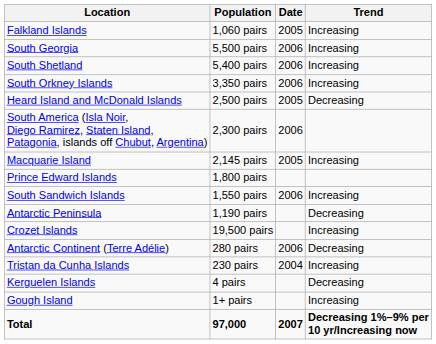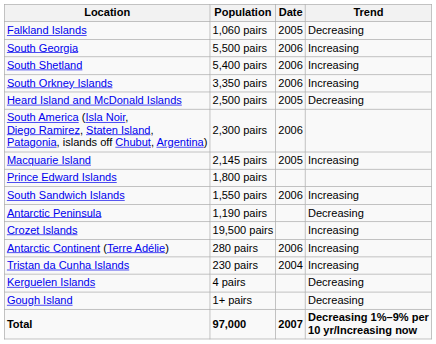 <table class="wikitable">
 <tr>
 <th>Location</th>
 <th>Population</th>
 <th>Date</th>
 <th>Trend</th>
 </tr>
 <tr>
 <td><a href='#'>Falkland Islands</a></td>
 <td>1,060 pairs</td>
 <td>2005</td>
-<td>Increasing</td>
+<td>Decreasing</td>
 </tr>
 <tr>
 <td><a href='#'>South Georgia</a></td>
 <td>5,500 pairs</td>
 <td>2006</td>
 <td>Increasing</td>
 </tr>
 <tr>
 <td><a href='#'>South Shetland</a></td>
 <td>5,400 pairs</td>
 <td>2006</td>
 <td>Increasing</td>
 </tr>
 <tr>
 <td><a href='#'>South Orkney Islands</a></td>
 <td>3,350 pairs</td>
 <td>2006</td>
 <td>Increasing</td>
 </tr>
 <tr>
 <td><a href='#'>Heard Island and McDonald Islands</a></td>
 <td>2,500 pairs</td>
 <td>2005</td>
 <td>Decreasing</td>
 </tr>
 <tr>
 <td><a href='#'>South America</a> (<a href='#'>Isla Noir</a>,<br> <a href='#'>Diego Ramirez</a>, <a href='#'>Staten Island</a>,<br> <a href='#'>Patagonia</a>, islands off <a href='#'>Chubut</a>, <a href='#'>Argentina</a>)</td>
 <td>2,300 pairs</td>
 <td>2006</td>
 <td></td>
 </tr>
 <tr>
 <td><a href='#'>Macquarie Island</a></td>
 <td>2,145 pairs</td>
 <td>2005</td>
 <td>Increasing</td>
 </tr>
 <tr>
 <td><a href='#'>Prince Edward Islands</a></td>
 <td>1,800 pairs</td>
 <td></td>
 <td></td>
 </tr>
 <tr>
 <td><a href='#'>South Sandwich Islands</a></td>
 <td>1,550 pairs</td>
 <td>2006</td>
 <td>Increasing</td>
 </tr>
 <tr>
 <td><a href='#'>Antarctic Peninsula</a></td>
 <td>1,190 pairs</td>
 <td></td>
 <td>Decreasing</td>
 </tr>
 <tr>
 <td><a href='#'>Crozet Islands</a></td>
 <td>19,500 pairs</td>
 <td></td>
 <td>Increasing</td>
 </tr>
 <tr>
 <td><a href='#'>Antarctic Continent</a> (<a href='#'>Terre Adélie</a>)</td>
 <td>280 pairs</td>
 <td>2006</td>
-<td>Decreasing</td>
+<td>Increasing</td>
 </tr>
 <tr>
 <td><a href='#'>Tristan da Cunha Islands</a></td>
 <td>230 pairs</td>
 <td>2004</td>
 <td>Increasing</td>
 </tr>
 <tr>
 <td><a href='#'>Kerguelen Islands</a></td>
 <td>4 pairs</td>
 <td></td>
 <td>Decreasing</td>
 </tr>
 <tr>
 <td><a href='#'>Gough Island</a></td>
 <td>1+ pairs</td>
 <td></td>
-<td>Increasing</td>
+<td>Decreasing</td>
 </tr>
 <tr>
 <td><strong>Total</strong></td>
 <td><strong>97,000</strong></td>
 <td><strong>2007</strong></td>
 <td><strong>Decreasing 1%–9% per<br> 10 yr/Increasing now</strong></td>
 </tr>
 </table>
